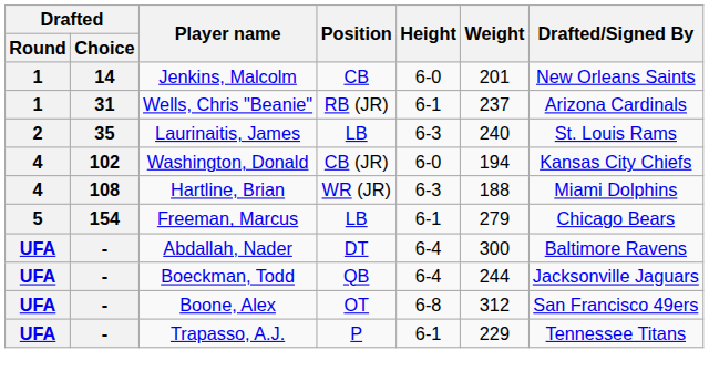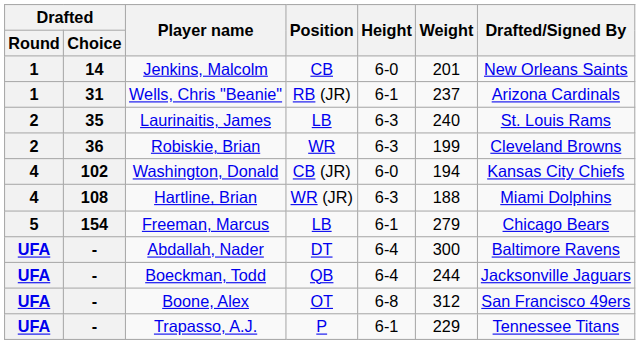 <table class="wikitable" style="font-size: 95%;">
 <tr>
 <th colspan="2">Drafted</th>
 <th rowspan="2">Player name</th>
 <th rowspan="2">Position</th>
 <th rowspan="2">Height</th>
 <th rowspan="2">Weight</th>
 <th rowspan="2">Drafted/Signed By</th>
 </tr>
 <tr>
 <th>Round</th>
 <th>Choice</th>
 </tr>
 <tr>
 <th align="center">1</th>
 <th align="center">14</th>
 <td align="center"><a href='#'>Jenkins, Malcolm</a></td>
 <td align="center"><a href='#'>CB</a></td>
 <td align="center">6-0</td>
 <td align="center">201</td>
 <td align="center"><a href='#'>New Orleans Saints</a></td>
 </tr>
 <tr>
 <th align="center">1</th>
 <th align="center">31</th>
 <td align="center"><a href='#'>Wells, Chris "Beanie"</a></td>
 <td align="center"><a href='#'>RB</a> (JR)</td>
 <td align="center">6-1</td>
 <td align="center">237</td>
 <td align="center"><a href='#'>Arizona Cardinals</a></td>
 </tr>
 <tr>
 <th align="center">2</th>
 <th align="center">35</th>
 <td align="center"><a href='#'>Laurinaitis, James</a></td>
 <td align="center"><a href='#'>LB</a></td>
 <td align="center">6-3</td>
 <td align="center">240</td>
 <td align="center"><a href='#'>St. Louis Rams</a></td>
+</tr>
+<tr>
+<th align="center">2</th>
+<th align="center">36</th>
+<td align="center"><a href='#'>Robiskie, Brian</a></td>
+<td align="center"><a href='#'>WR</a></td>
+<td align="center">6-3</td>
+<td align="center">199</td>
+<td align="center"><a href='#'>Cleveland Browns</a></td>
 </tr>
 <tr>
 <th align="center">4</th>
 <th align="center">102</th>
 <td align="center"><a href='#'>Washington, Donald</a></td>
 <td align="center"><a href='#'>CB</a> (JR)</td>
 <td align="center">6-0</td>
 <td align="center">194</td>
 <td align="center"><a href='#'>Kansas City Chiefs</a></td>
 </tr>
 <tr>
 <th align="center">4</th>
 <th align="center">108</th>
 <td align="center"><a href='#'>Hartline, Brian</a></td>
 <td align="center"><a href='#'>WR</a> (JR)</td>
 <td align="center">6-3</td>
 <td align="center">188</td>
 <td align="center"><a href='#'>Miami Dolphins</a></td>
 </tr>
 <tr>
 <th align="center">5</th>
 <th align="center">154</th>
 <td align="center"><a href='#'>Freeman, Marcus</a></td>
 <td align="center"><a href='#'>LB</a></td>
 <td align="center">6-1</td>
 <td align="center">279</td>
 <td align="center"><a href='#'>Chicago Bears</a></td>
 </tr>
 <tr>
 <th align="center"><a href='#'>UFA</a></th>
 <th align="center">-</th>
 <td align="center"><a href='#'>Abdallah, Nader</a></td>
 <td align="center"><a href='#'>DT</a></td>
 <td align="center">6-4</td>
 <td align="center">300</td>
 <td align="center"><a href='#'>Baltimore Ravens</a></td>
 </tr>
 <tr>
 <th align="center"><a href='#'>UFA</a></th>
 <th align="center">-</th>
 <td align="center"><a href='#'>Boeckman, Todd</a></td>
 <td align="center"><a href='#'>QB</a></td>
 <td align="center">6-4</td>
 <td align="center">244</td>
 <td align="center"><a href='#'>Jacksonville Jaguars</a></td>
 </tr>
 <tr>
 <th align="center"><a href='#'>UFA</a></th>
 <th align="center">-</th>
 <td align="center"><a href='#'>Boone, Alex</a></td>
 <td align="center"><a href='#'>OT</a></td>
 <td align="center">6-8</td>
 <td align="center">312</td>
 <td align="center"><a href='#'>San Francisco 49ers</a></td>
 </tr>
 <tr>
 <th align="center"><a href='#'>UFA</a></th>
 <th align="center">-</th>
 <td align="center"><a href='#'>Trapasso, A.J.</a></td>
 <td align="center"><a href='#'>P</a></td>
 <td align="center">6-1</td>
 <td align="center">229</td>
 <td align="center"><a href='#'>Tennessee Titans</a></td>
 </tr>
 </table>
